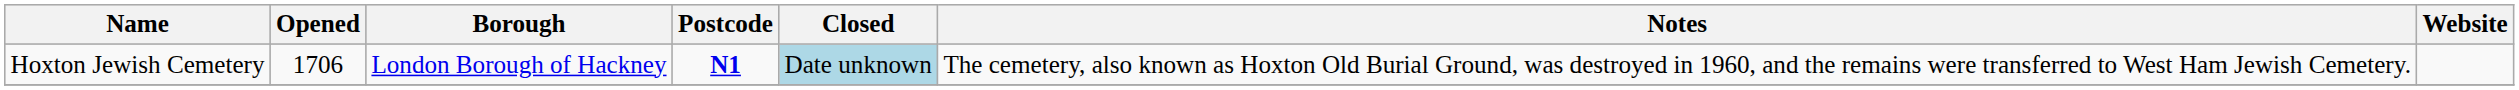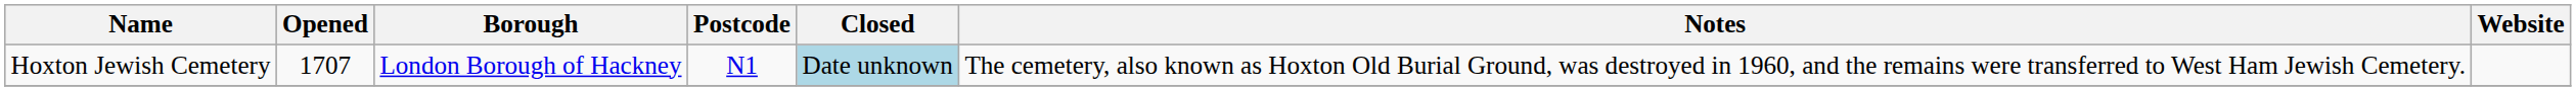 <table class="wikitable sortable" style="text-align:center;">
 <tr>
 <th>Name</th>
 <th>Opened</th>
 <th>Borough</th>
 <th>Postcode</th>
 <th>Closed</th>
 <th>Notes</th>
 <th>Website</th>
 </tr>
 <tr>
 <td style="text-align:left;">Hoxton Jewish Cemetery</td>
-<td>1706</td>
+<td>1707</td>
 <td style="text-align:left;"><a href='#'>London Borough of Hackney</a></td>
-<td><strong><a href='#'>N1</a></strong></td>
+<td><a href='#'>N1</a></td>
 <td style="background: lightblue;">Date unknown</td>
 <td style="text-align:left;">The cemetery, also known as Hoxton Old Burial Ground, was destroyed in 1960, and the remains were transferred to West Ham Jewish Cemetery.</td>
 <td></td>
 </tr>
 <tr>
 </tr>
 </table>
